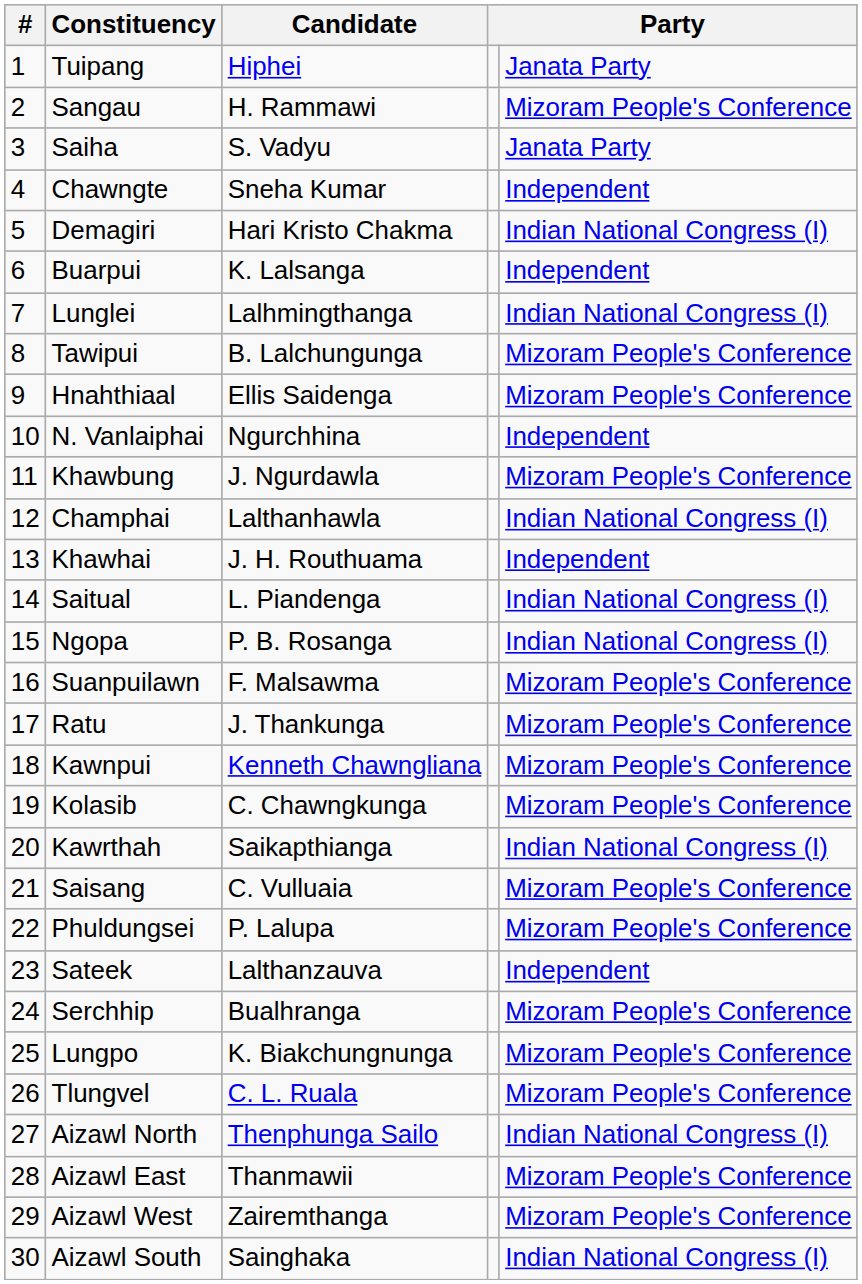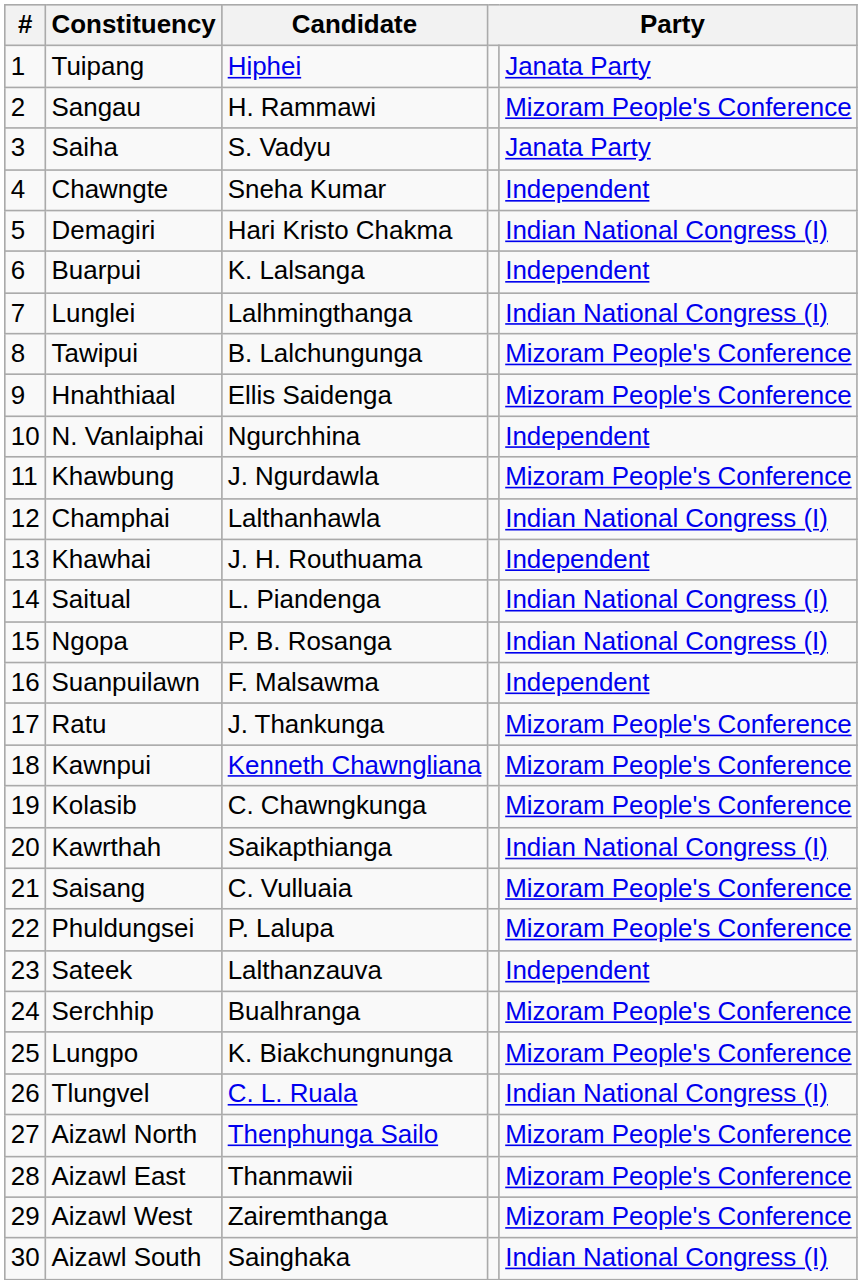 <table class="wikitable sortable">
 <tr>
 <th>#</th>
 <th>Constituency</th>
 <th>Candidate</th>
 <th colspan=2>Party</th>
 </tr>
 <tr>
 <td>1</td>
 <td>Tuipang</td>
 <td><a href='#'>Hiphei</a></td>
 <td bgcolor=></td>
 <td><a href='#'>Janata Party</a></td>
 </tr>
 <tr>
 <td>2</td>
 <td>Sangau</td>
 <td>H. Rammawi</td>
 <td bgcolor=></td>
 <td><a href='#'>Mizoram People's Conference</a></td>
 </tr>
 <tr>
 <td>3</td>
 <td>Saiha</td>
 <td>S. Vadyu</td>
 <td bgcolor=></td>
 <td><a href='#'>Janata Party</a></td>
 </tr>
 <tr>
 <td>4</td>
 <td>Chawngte</td>
 <td>Sneha Kumar</td>
 <td bgcolor=></td>
 <td><a href='#'>Independent</a></td>
 </tr>
 <tr>
 <td>5</td>
 <td>Demagiri</td>
 <td>Hari Kristo Chakma</td>
 <td bgcolor=></td>
 <td><a href='#'>Indian National Congress (I)</a></td>
 </tr>
 <tr>
 <td>6</td>
 <td>Buarpui</td>
 <td>K. Lalsanga</td>
 <td bgcolor=></td>
 <td><a href='#'>Independent</a></td>
 </tr>
 <tr>
 <td>7</td>
 <td>Lunglei</td>
 <td>Lalhmingthanga</td>
 <td bgcolor=></td>
 <td><a href='#'>Indian National Congress (I)</a></td>
 </tr>
 <tr>
 <td>8</td>
 <td>Tawipui</td>
 <td>B. Lalchungunga</td>
 <td bgcolor=></td>
 <td><a href='#'>Mizoram People's Conference</a></td>
 </tr>
 <tr>
 <td>9</td>
 <td>Hnahthiaal</td>
 <td>Ellis Saidenga</td>
 <td bgcolor=></td>
 <td><a href='#'>Mizoram People's Conference</a></td>
 </tr>
 <tr>
 <td>10</td>
 <td>N. Vanlaiphai</td>
 <td>Ngurchhina</td>
 <td bgcolor=></td>
 <td><a href='#'>Independent</a></td>
 </tr>
 <tr>
 <td>11</td>
 <td>Khawbung</td>
 <td>J. Ngurdawla</td>
 <td bgcolor=></td>
 <td><a href='#'>Mizoram People's Conference</a></td>
 </tr>
 <tr>
 <td>12</td>
 <td>Champhai</td>
 <td>Lalthanhawla</td>
 <td bgcolor=></td>
 <td><a href='#'>Indian National Congress (I)</a></td>
 </tr>
 <tr>
 <td>13</td>
 <td>Khawhai</td>
 <td>J. H. Routhuama</td>
 <td bgcolor=></td>
 <td><a href='#'>Independent</a></td>
 </tr>
 <tr>
 <td>14</td>
 <td>Saitual</td>
 <td>L. Piandenga</td>
 <td bgcolor=></td>
 <td><a href='#'>Indian National Congress (I)</a></td>
 </tr>
 <tr>
 <td>15</td>
 <td>Ngopa</td>
 <td>P. B. Rosanga</td>
 <td bgcolor=></td>
 <td><a href='#'>Indian National Congress (I)</a></td>
 </tr>
 <tr>
 <td>16</td>
 <td>Suanpuilawn</td>
 <td>F. Malsawma</td>
 <td bgcolor=></td>
-<td><a href='#'>Mizoram People's Conference</a></td>
+<td><a href='#'>Independent</a></td>
 </tr>
 <tr>
 <td>17</td>
 <td>Ratu</td>
 <td>J. Thankunga</td>
 <td bgcolor=></td>
 <td><a href='#'>Mizoram People's Conference</a></td>
 </tr>
 <tr>
 <td>18</td>
 <td>Kawnpui</td>
 <td><a href='#'>Kenneth Chawngliana</a></td>
 <td bgcolor=></td>
 <td><a href='#'>Mizoram People's Conference</a></td>
 </tr>
 <tr>
 <td>19</td>
 <td>Kolasib</td>
 <td>C. Chawngkunga</td>
 <td bgcolor=></td>
 <td><a href='#'>Mizoram People's Conference</a></td>
 </tr>
 <tr>
 <td>20</td>
 <td>Kawrthah</td>
 <td>Saikapthianga</td>
 <td bgcolor=></td>
 <td><a href='#'>Indian National Congress (I)</a></td>
 </tr>
 <tr>
 <td>21</td>
 <td>Saisang</td>
 <td>C. Vulluaia</td>
 <td bgcolor=></td>
 <td><a href='#'>Mizoram People's Conference</a></td>
 </tr>
 <tr>
 <td>22</td>
 <td>Phuldungsei</td>
 <td>P. Lalupa</td>
 <td bgcolor=></td>
 <td><a href='#'>Mizoram People's Conference</a></td>
 </tr>
 <tr>
 <td>23</td>
 <td>Sateek</td>
 <td>Lalthanzauva</td>
 <td bgcolor=></td>
 <td><a href='#'>Independent</a></td>
 </tr>
 <tr>
 <td>24</td>
 <td>Serchhip</td>
 <td>Bualhranga</td>
 <td bgcolor=></td>
 <td><a href='#'>Mizoram People's Conference</a></td>
 </tr>
 <tr>
 <td>25</td>
 <td>Lungpo</td>
 <td>K. Biakchungnunga</td>
 <td bgcolor=></td>
 <td><a href='#'>Mizoram People's Conference</a></td>
 </tr>
 <tr>
 <td>26</td>
 <td>Tlungvel</td>
 <td><a href='#'>C. L. Ruala</a></td>
 <td bgcolor=></td>
-<td><a href='#'>Mizoram People's Conference</a></td>
+<td><a href='#'>Indian National Congress (I)</a></td>
 </tr>
 <tr>
 <td>27</td>
 <td>Aizawl North</td>
 <td><a href='#'>Thenphunga Sailo</a></td>
 <td bgcolor=></td>
-<td><a href='#'>Indian National Congress (I)</a></td>
+<td><a href='#'>Mizoram People's Conference</a></td>
 </tr>
 <tr>
 <td>28</td>
 <td>Aizawl East</td>
 <td>Thanmawii</td>
 <td bgcolor=></td>
 <td><a href='#'>Mizoram People's Conference</a></td>
 </tr>
 <tr>
 <td>29</td>
 <td>Aizawl West</td>
 <td>Zairemthanga</td>
 <td bgcolor=></td>
 <td><a href='#'>Mizoram People's Conference</a></td>
 </tr>
 <tr>
 <td>30</td>
 <td>Aizawl South</td>
 <td>Sainghaka</td>
 <td bgcolor=></td>
 <td><a href='#'>Indian National Congress (I)</a></td>
 </tr>
 <tr>
 </tr>
 </table>
